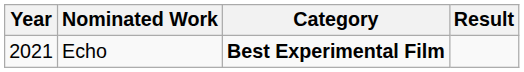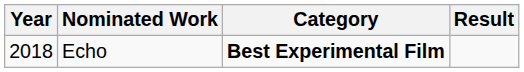 <table class="wikitable">
 <tr>
 <th>Year</th>
 <th>Nominated Work</th>
 <th>Category</th>
 <th>Result</th>
 </tr>
 <tr>
-<td>2021</td>
+<td>2018</td>
 <td>Echo</td>
 <td><strong>Best Experimental Film</strong></td>
 <td></td>
 </tr>
 </table>
